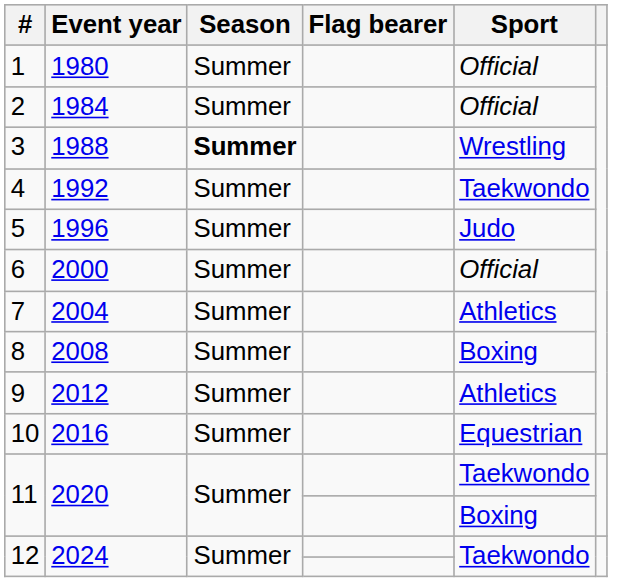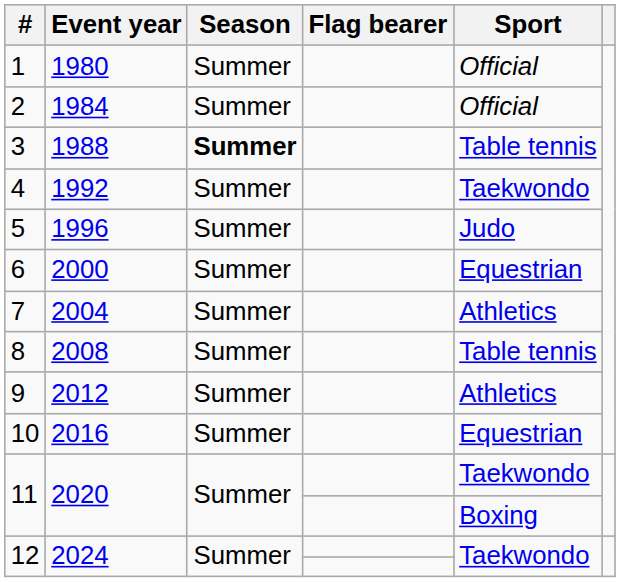 <table class="wikitable sortable">
 <tr>
 <th>#</th>
 <th>Event year</th>
 <th>Season</th>
 <th>Flag bearer</th>
 <th>Sport</th>
 <th></th>
 </tr>
 <tr>
 <td>1</td>
 <td><a href='#'>1980</a></td>
 <td>Summer</td>
 <td></td>
 <td><em>Official</em></td>
 <td rowspan=10></td>
 </tr>
 <tr>
 <td>2</td>
 <td><a href='#'>1984</a></td>
 <td>Summer</td>
 <td></td>
 <td><em>Official</em></td>
 </tr>
 <tr>
 <td>3</td>
 <td><a href='#'>1988</a></td>
 <td><strong>Summer</strong></td>
 <td></td>
-<td><a href='#'>Wrestling</a></td>
+<td><a href='#'>Table tennis</a></td>
 </tr>
 <tr>
 <td>4</td>
 <td><a href='#'>1992</a></td>
 <td>Summer</td>
 <td></td>
 <td><a href='#'>Taekwondo</a></td>
 </tr>
 <tr>
 <td>5</td>
 <td><a href='#'>1996</a></td>
 <td>Summer</td>
 <td></td>
 <td><a href='#'>Judo</a></td>
 </tr>
 <tr>
 <td>6</td>
 <td><a href='#'>2000</a></td>
 <td>Summer</td>
 <td></td>
-<td><em>Official</em></td>
+<td><a href='#'>Equestrian</a></td>
 </tr>
 <tr>
 <td>7</td>
 <td><a href='#'>2004</a></td>
 <td>Summer</td>
 <td></td>
 <td><a href='#'>Athletics</a></td>
 </tr>
 <tr>
 <td>8</td>
 <td><a href='#'>2008</a></td>
 <td>Summer</td>
 <td></td>
-<td><a href='#'>Boxing</a></td>
+<td><a href='#'>Table tennis</a></td>
 </tr>
 <tr>
 <td>9</td>
 <td><a href='#'>2012</a></td>
 <td>Summer</td>
 <td></td>
 <td><a href='#'>Athletics</a></td>
 </tr>
 <tr>
 <td>10</td>
 <td><a href='#'>2016</a></td>
 <td>Summer</td>
 <td></td>
 <td><a href='#'>Equestrian</a></td>
 </tr>
 <tr>
 <td rowspan=2>11</td>
 <td rowspan=2><a href='#'>2020</a></td>
 <td rowspan=2>Summer</td>
 <td></td>
 <td><a href='#'>Taekwondo</a></td>
 <td rowspan=2></td>
 </tr>
 <tr>
 <td></td>
 <td><a href='#'>Boxing</a></td>
 </tr>
 <tr>
 <td rowspan=2>12</td>
 <td rowspan=2><a href='#'>2024</a></td>
 <td rowspan=2>Summer</td>
 <td></td>
 <td rowspan=2><a href='#'>Taekwondo</a></td>
 <td rowspan=2></td>
 </tr>
 <tr>
 <td></td>
 </tr>
 </table>
